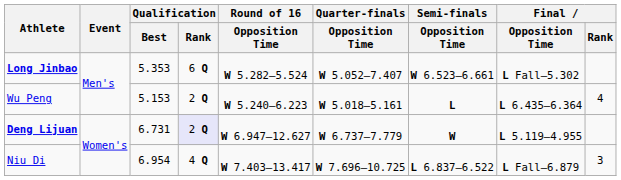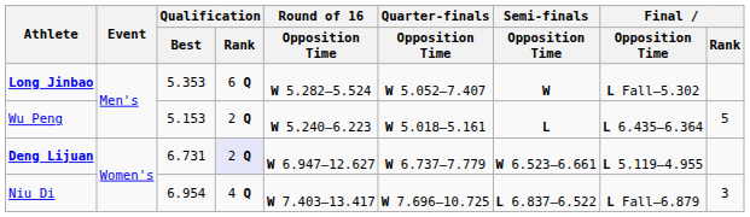 <table class=wikitable style="text-align:center; font-size:90%">
 <tr>
 <th rowspan="2">Athlete</th>
 <th rowspan="2">Event</th>
 <th colspan="2">Qualification</th>
 <th>Round of 16</th>
 <th>Quarter-finals</th>
 <th>Semi-finals</th>
 <th colspan="2">Final / </th>
 </tr>
 <tr>
 <th>Best</th>
 <th>Rank</th>
 <th>Opposition<br>Time</th>
 <th>Opposition<br>Time</th>
 <th>Opposition<br>Time</th>
 <th>Opposition<br>Time</th>
 <th>Rank</th>
 </tr>
 <tr>
 <td align="left"><strong><a href='#'>Long Jinbao</a></strong></td>
 <td rowspan="2" align="left"><a href='#'>Men's</a></td>
 <td>5.353</td>
 <td>6 <strong>Q</strong></td>
 <td><br><strong>W</strong> 5.282–5.524</td>
 <td><br><strong>W</strong> 5.052–7.407</td>
-<td><br><strong>W</strong> 6.523–6.661</td>
+<td><br><strong>W</strong> </td>
 <td><br><strong>L</strong> Fall–5.302</td>
 <td></td>
 </tr>
 <tr>
 <td align="left"><a href='#'>Wu Peng</a></td>
 <td>5.153</td>
 <td>2 <strong>Q</strong></td>
 <td><br><strong>W</strong> 5.240–6.223</td>
 <td><br><strong>W</strong> 5.018–5.161</td>
 <td><br><strong>L</strong> </td>
 <td><br><strong>L</strong> 6.435–6.364</td>
-<td>4</td>
+<td>5</td>
 </tr>
 <tr>
 <td align="left"><strong><a href='#'>Deng Lijuan</a></strong></td>
 <td rowspan="2" align="left"><a href='#'>Women's</a></td>
 <td>6.731</td>
 <td style="background: lavender;">2 <strong>Q</strong></td>
 <td><br><strong>W</strong> 6.947–12.627</td>
 <td><br><strong>W</strong> 6.737–7.779</td>
-<td><br><strong>W</strong> </td>
+<td><br><strong>W</strong> 6.523–6.661</td>
 <td><br><strong>L</strong> 5.119–4.955</td>
 <td></td>
 </tr>
 <tr>
 <td align="left"><a href='#'>Niu Di</a></td>
 <td>6.954</td>
 <td>4 <strong>Q</strong></td>
 <td><br><strong>W</strong> 7.403–13.417</td>
 <td><br><strong>W</strong> 7.696–10.725</td>
 <td><br><strong>L</strong> 6.837–6.522</td>
 <td><br><strong>L</strong> Fall–6.879</td>
 <td>3</td>
 </tr>
 </table>
